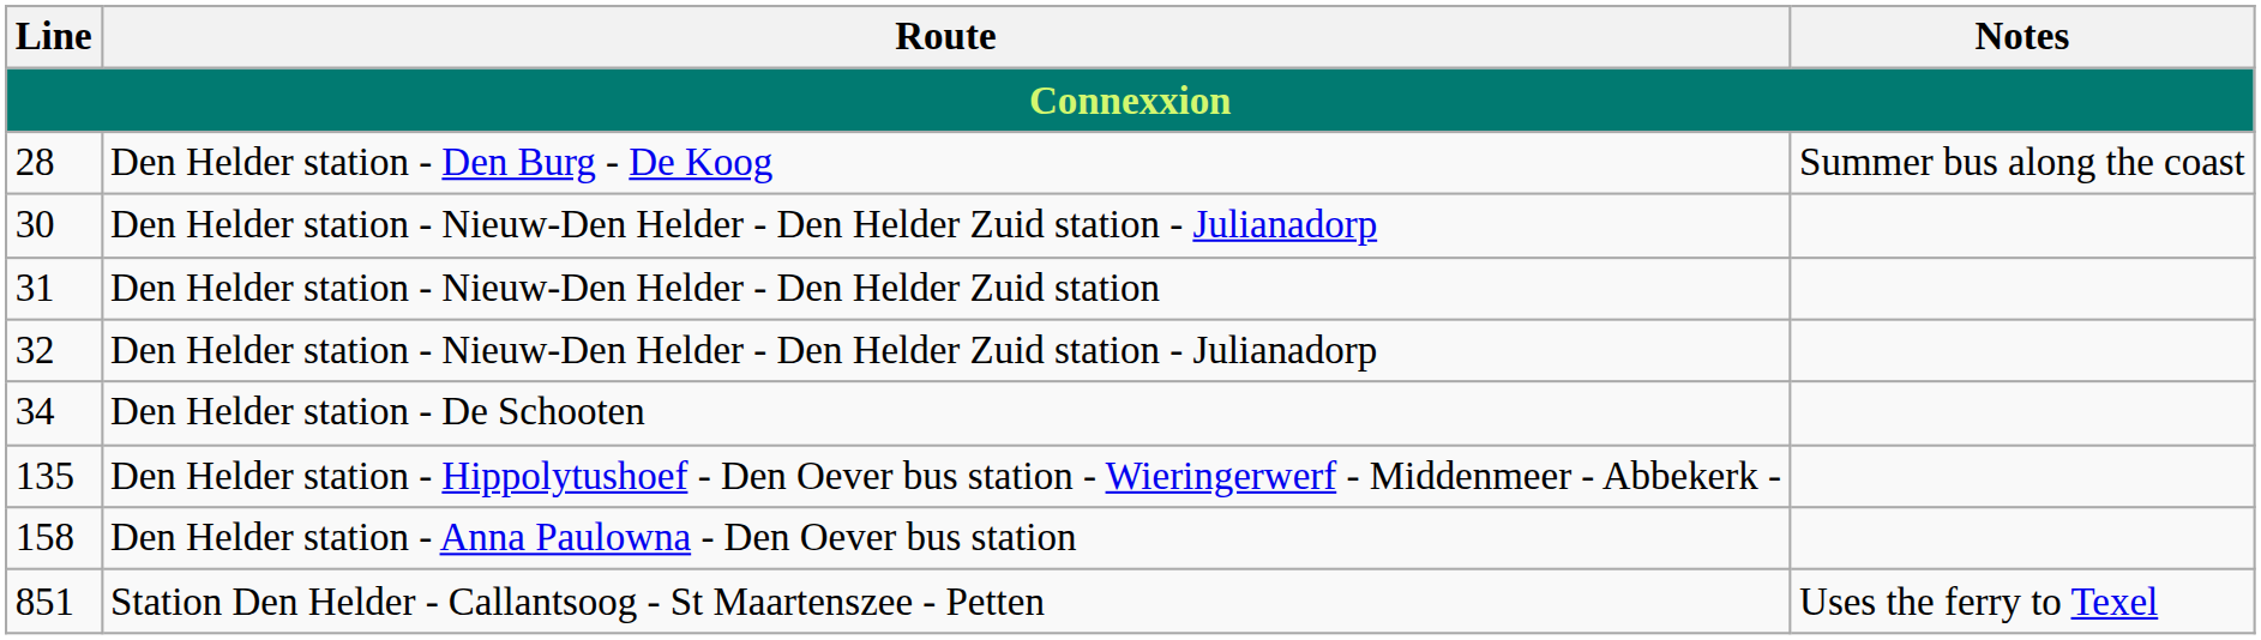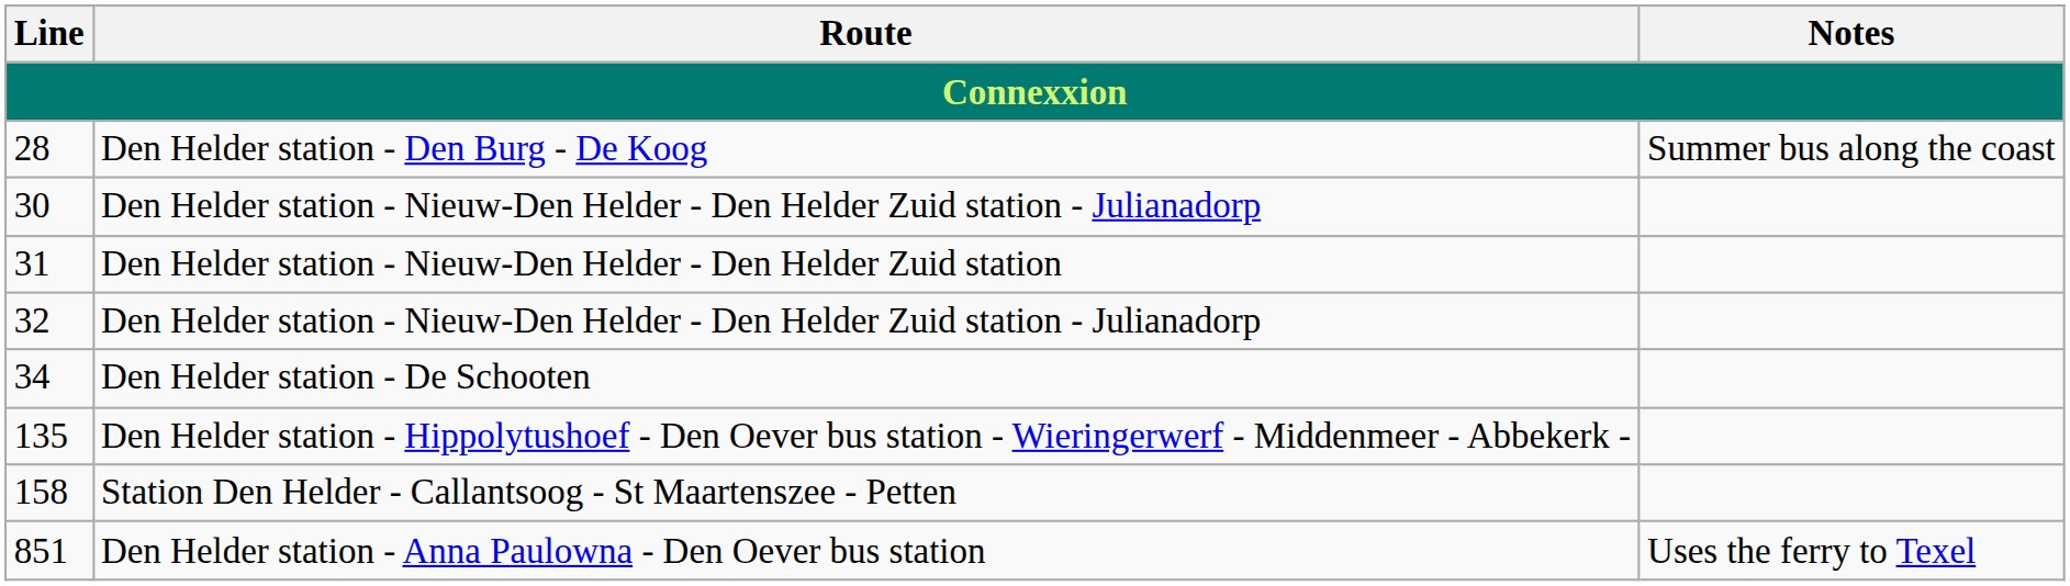 <table class="wikitable vatop">
 <tr>
 <th>Line</th>
 <th>Route</th>
 <th>Notes</th>
 </tr>
 <tr>
 <td colspan="3" style="background-color:#017A71; color:#D2F76F; text-align:center"><strong>Connexxion</strong></td>
 </tr>
 <tr>
 <td>28</td>
 <td>Den Helder station - <a href='#'>Den Burg</a> - <a href='#'>De Koog</a></td>
 <td>Summer bus along the coast</td>
 </tr>
 <tr>
 <td>30</td>
 <td>Den Helder station - Nieuw-Den Helder - Den Helder Zuid station - <a href='#'>Julianadorp</a></td>
 <td></td>
 </tr>
 <tr>
 <td>31</td>
 <td>Den Helder station - Nieuw-Den Helder - Den Helder Zuid station</td>
 <td></td>
 </tr>
 <tr>
 <td>32</td>
 <td>Den Helder station - Nieuw-Den Helder - Den Helder Zuid station - Julianadorp</td>
 <td></td>
 </tr>
 <tr>
 <td>34</td>
 <td>Den Helder station - De Schooten</td>
 <td></td>
 </tr>
 <tr>
 <td>135</td>
 <td>Den Helder station - <a href='#'>Hippolytushoef</a> - Den Oever bus station - <a href='#'>Wieringerwerf</a> - Middenmeer - Abbekerk - </td>
 <td></td>
 </tr>
 <tr>
 <td>158</td>
-<td>Den Helder station - <a href='#'>Anna Paulowna</a> - Den Oever bus station</td>
+<td>Station Den Helder - Callantsoog - St Maartenszee - Petten</td>
 <td></td>
 </tr>
 <tr>
 <td>851</td>
-<td>Station Den Helder - Callantsoog - St Maartenszee - Petten</td>
+<td>Den Helder station - <a href='#'>Anna Paulowna</a> - Den Oever bus station</td>
 <td>Uses the ferry to <a href='#'>Texel</a></td>
 </tr>
 </table>
